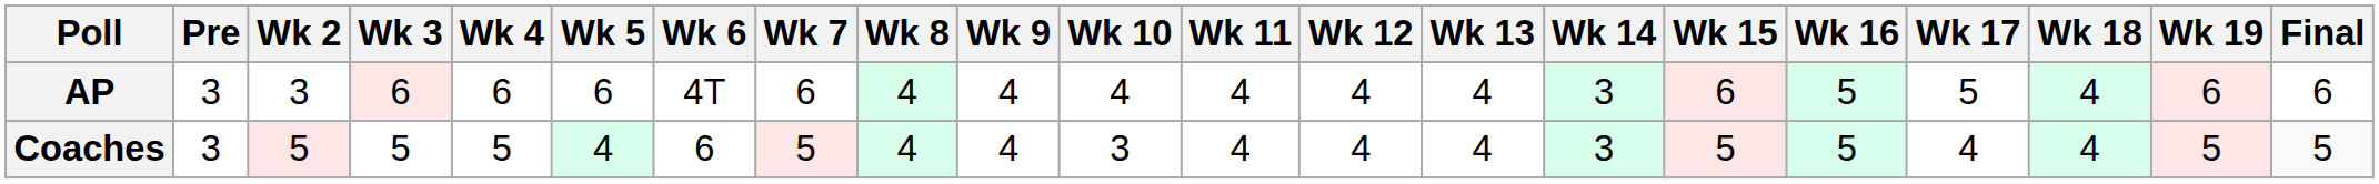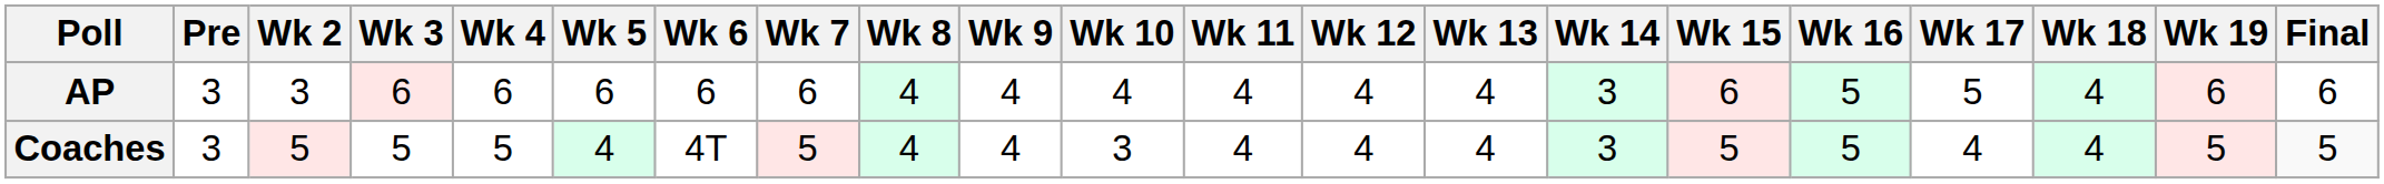 <table class="wikitable" style="white-space:nowrap;">
 <tr>
 <th>Poll</th>
 <th>Pre</th>
 <th>Wk 2</th>
 <th>Wk 3</th>
 <th>Wk 4</th>
 <th>Wk 5</th>
 <th>Wk 6</th>
 <th>Wk 7</th>
 <th>Wk 8</th>
 <th>Wk 9</th>
 <th>Wk 10</th>
 <th>Wk 11</th>
 <th>Wk 12</th>
 <th>Wk 13</th>
 <th>Wk 14</th>
 <th>Wk 15</th>
 <th>Wk 16</th>
 <th>Wk 17</th>
 <th>Wk 18</th>
 <th>Wk 19</th>
 <th>Final</th>
 </tr>
 <tr style="text-align:center;">
 <th>AP</th>
 <td style="background:#FFF;">3</td>
 <td style="background:#FFF;">3</td>
 <td style="background:#FFE6E6;">6</td>
 <td style="background:#FFF;">6</td>
 <td style="background:#FFF;">6</td>
-<td style="background:#FFF;">4T</td>
+<td style="background:#FFF;">6</td>
 <td style="background:#FFF;">6</td>
 <td style="background:#D8FFEB;">4</td>
 <td style="background:#FFF;">4</td>
 <td style="background:#FFF;">4</td>
 <td style="background:#FFF;">4</td>
 <td style="background:#FFF;">4</td>
 <td style="background:#FFF;">4</td>
 <td style="background:#D8FFEB;">3</td>
 <td style="background:#FFE6E6;">6</td>
 <td style="background:#D8FFEB;">5</td>
 <td style="background:#FFF;">5</td>
 <td style="background:#D8FFEB;">4</td>
 <td style="background:#FFE6E6;">6</td>
 <td style="background:#FFF;">6</td>
 </tr>
 <tr style="text-align:center;">
 <th>Coaches</th>
 <td style="background:#FFF;">3</td>
 <td style="background:#FFE6E6;">5</td>
 <td style="background:#FFF;">5</td>
 <td style="background:#FFF;">5</td>
 <td style="background:#D8FFEB;">4</td>
-<td style="background:#FFF;">6</td>
+<td style="background:#FFF;">4T</td>
 <td style="background:#FFE6E6;">5</td>
 <td style="background:#D8FFEB;">4</td>
 <td style="background:#FFF;">4</td>
 <td style="background:#FFF;">3</td>
 <td style="background:#FFF;">4</td>
 <td style="background:#FFF;">4</td>
 <td style="background:#FFF;">4</td>
 <td style="background:#D8FFEB;">3</td>
 <td style="background:#FFE6E6;">5</td>
 <td style="background:#D8FFEB;">5</td>
 <td style="background:#FFF;">4</td>
 <td style="background:#D8FFEB;">4</td>
 <td style="background:#FFE6E6;">5</td>
 <td>5</td>
 </tr>
 </table>
